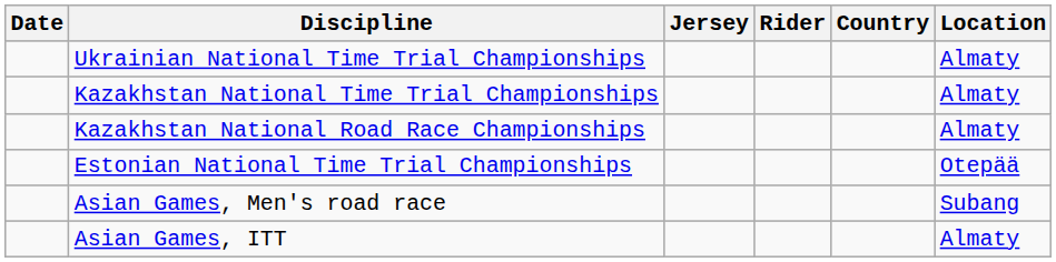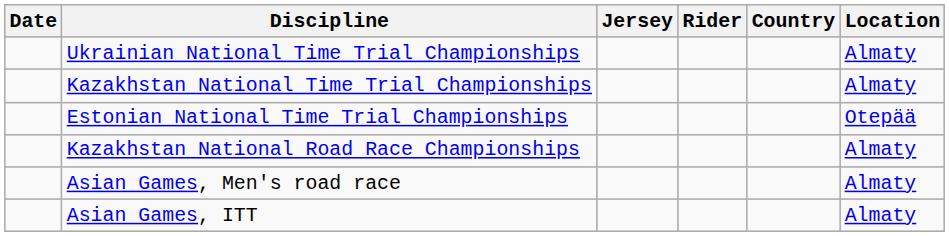 <table class="wikitable">
 <tr>
 <th>Date</th>
 <th>Discipline</th>
 <th>Jersey</th>
 <th>Rider</th>
 <th>Country</th>
 <th>Location</th>
 </tr>
 <tr>
 <td></td>
 <td><a href='#'>Ukrainian National Time Trial Championships</a></td>
 <td></td>
 <td></td>
 <td></td>
 <td><a href='#'>Almaty</a></td>
 </tr>
 <tr>
 <td></td>
 <td><a href='#'>Kazakhstan National Time Trial Championships</a></td>
 <td></td>
 <td></td>
 <td></td>
 <td><a href='#'>Almaty</a></td>
 </tr>
 <tr>
 <td></td>
+<td><a href='#'>Estonian National Time Trial Championships</a></td>
+<td></td>
+<td></td>
+<td></td>
+<td><a href='#'>Otepää</a></td>
+</tr>
+<tr>
+<td></td>
 <td><a href='#'>Kazakhstan National Road Race Championships</a></td>
 <td></td>
 <td></td>
 <td></td>
 <td><a href='#'>Almaty</a></td>
 </tr>
 <tr>
 <td></td>
-<td><a href='#'>Estonian National Time Trial Championships</a></td>
-<td></td>
-<td></td>
-<td></td>
-<td><a href='#'>Otepää</a></td>
-</tr>
-<tr>
-<td></td>
 <td><a href='#'>Asian Games</a>, Men's road race</td>
 <td></td>
 <td></td>
 <td></td>
-<td><a href='#'>Subang</a></td>
+<td><a href='#'>Almaty</a></td>
 </tr>
 <tr>
 <td></td>
 <td><a href='#'>Asian Games</a>, ITT</td>
 <td></td>
 <td></td>
 <td></td>
 <td><a href='#'>Almaty</a></td>
 </tr>
 </table>
